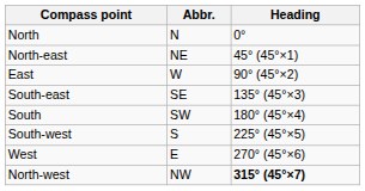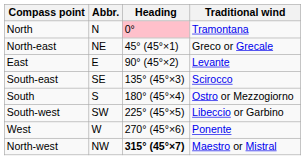 <table class="wikitable" width="450px">
 <tr>
 <th>Compass point</th>
 <th>Abbr.</th>
 <th>Heading</th>
+<th>Traditional wind</th>
 </tr>
 <tr>
 <td>North</td>
 <td>N</td>
-<td>0°</td>
+<td style="background: pink;">0°</td>
+<td><a href='#'>Tramontana</a></td>
 </tr>
 <tr>
 <td>North-east</td>
 <td>NE</td>
 <td>45° (45°×1)</td>
+<td>Greco or <a href='#'>Grecale</a></td>
 </tr>
 <tr>
 <td>East</td>
-<td>W</td>
+<td>E</td>
 <td>90° (45°×2)</td>
+<td><a href='#'>Levante</a></td>
 </tr>
 <tr>
 <td>South-east</td>
 <td>SE</td>
 <td>135° (45°×3)</td>
+<td><a href='#'>Scirocco</a></td>
 </tr>
 <tr>
 <td>South</td>
-<td>SW</td>
+<td>S</td>
 <td>180° (45°×4)</td>
+<td><a href='#'>Ostro</a> or Mezzogiorno</td>
 </tr>
 <tr>
 <td>South-west</td>
-<td>S</td>
+<td>SW</td>
 <td>225° (45°×5)</td>
+<td><a href='#'>Libeccio</a> or Garbino</td>
 </tr>
 <tr>
 <td>West</td>
-<td>E</td>
+<td>W</td>
 <td>270° (45°×6)</td>
+<td><a href='#'>Ponente</a></td>
 </tr>
 <tr>
 <td>North-west</td>
 <td>NW</td>
 <td><strong>315° (45°×7)</strong></td>
+<td><a href='#'>Maestro</a> or <a href='#'>Mistral</a></td>
 </tr>
 </table>
